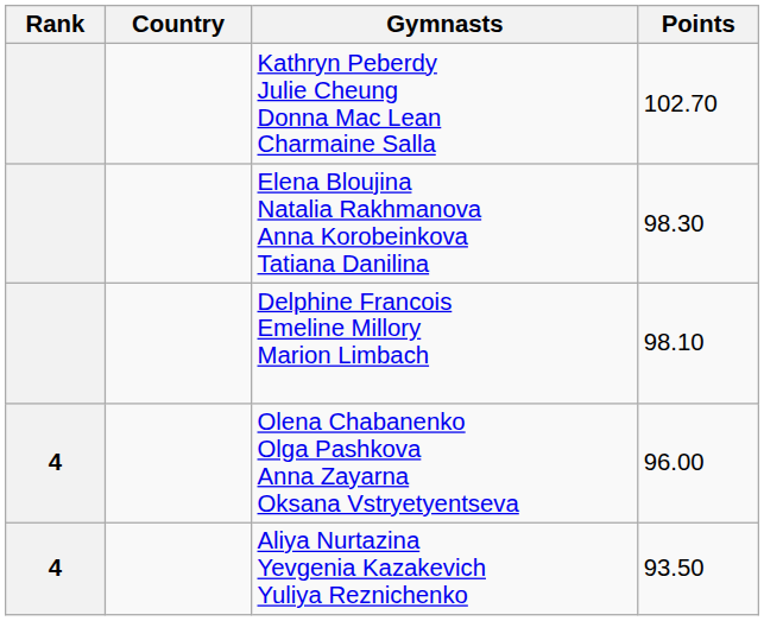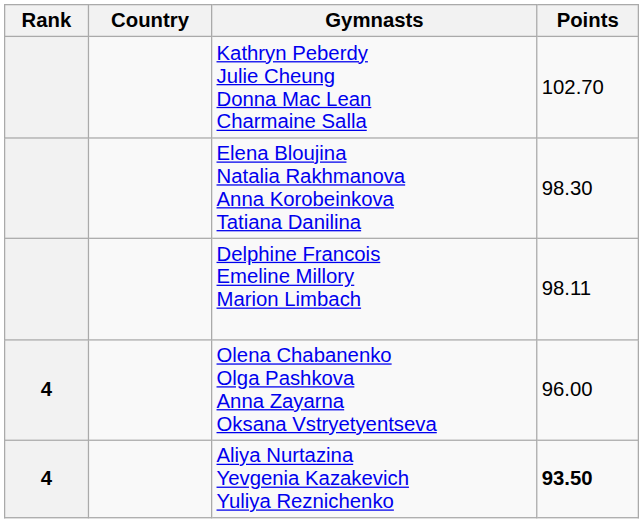 <table class="wikitable" width=500>
 <tr bgcolor="#efefef">
 <th>Rank</th>
 <th>Country</th>
 <th>Gymnasts</th>
 <th>Points</th>
 </tr>
 <tr>
 <th></th>
 <td></td>
 <td><a href='#'>Kathryn Peberdy</a><br><a href='#'>Julie Cheung</a><br><a href='#'>Donna Mac Lean</a><br><a href='#'>Charmaine Salla</a></td>
 <td>102.70</td>
 </tr>
 <tr>
 <th></th>
 <td></td>
 <td><a href='#'>Elena Bloujina</a><br><a href='#'>Natalia Rakhmanova</a><br><a href='#'>Anna Korobeinkova</a><br> <a href='#'>Tatiana Danilina</a></td>
 <td>98.30</td>
 </tr>
 <tr>
 <th></th>
 <td></td>
 <td><a href='#'>Delphine Francois</a><br><a href='#'>Emeline Millory</a><br><a href='#'>Marion Limbach</a><br> </td>
-<td>98.10</td>
+<td>98.11</td>
 </tr>
 <tr>
 <th>4</th>
 <td></td>
 <td><a href='#'>Olena Chabanenko</a><br><a href='#'>Olga Pashkova</a><br><a href='#'>Anna Zayarna</a><br><a href='#'>Oksana Vstryetyentseva</a></td>
 <td>96.00</td>
 </tr>
 <tr>
 <th>4</th>
 <td></td>
 <td><a href='#'>Aliya Nurtazina</a><br><a href='#'>Yevgenia Kazakevich</a><br><a href='#'>Yuliya Reznichenko</a></td>
-<td>93.50</td>
+<td><strong>93.50</strong></td>
 </tr>
 </table>
